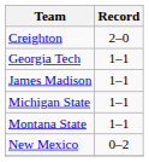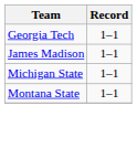 <table class="wikitable" style="text-align:center">
 <tr>
 <th>Team</th>
 <th>Record</th>
-</tr>
-<tr>
-<td align=left><a href='#'>Creighton</a></td>
-<td>2–0</td>
 </tr>
 <tr>
 <td align=left><a href='#'>Georgia Tech</a></td>
 <td>1–1</td>
 </tr>
 <tr>
 <td align=left><a href='#'>James Madison</a></td>
 <td>1–1</td>
 </tr>
 <tr>
 <td align=left><a href='#'>Michigan State</a></td>
 <td>1–1</td>
 </tr>
 <tr>
 <td align=left><a href='#'>Montana State</a></td>
 <td>1–1</td>
 </tr>
 <tr>
-<td align=left><a href='#'>New Mexico</a></td>
-<td>0–2</td>
-</tr>
-<tr>
 </tr>
 </table>
